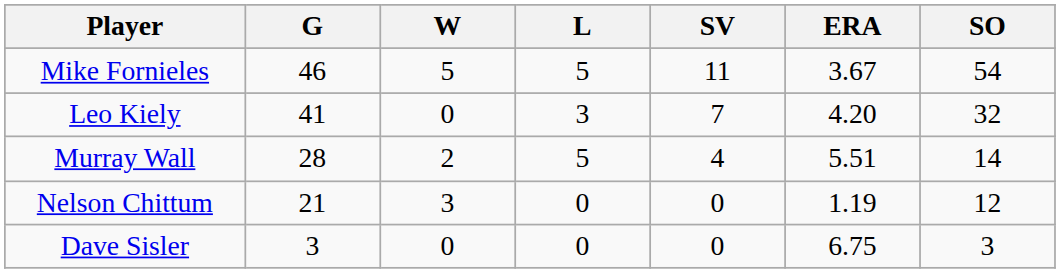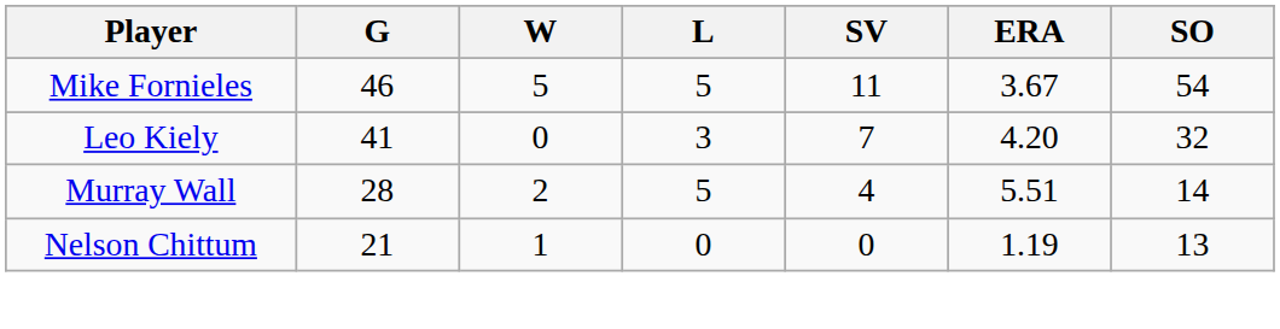 <table class="wikitable sortable">
 <tr>
 <th bgcolor="#DDDDFF" width="16%">Player</th>
 <th bgcolor="#DDDDFF" width="9%">G</th>
 <th bgcolor="#DDDDFF" width="9%">W</th>
 <th bgcolor="#DDDDFF" width="9%">L</th>
 <th bgcolor="#DDDDFF" width="9%">SV</th>
 <th bgcolor="#DDDDFF" width="9%">ERA</th>
 <th bgcolor="#DDDDFF" width="9%">SO</th>
 </tr>
 <tr align="center">
 <td><a href='#'>Mike Fornieles</a></td>
 <td>46</td>
 <td>5</td>
 <td>5</td>
 <td>11</td>
 <td>3.67</td>
 <td>54</td>
 </tr>
 <tr align=center>
 <td><a href='#'>Leo Kiely</a></td>
 <td>41</td>
 <td>0</td>
 <td>3</td>
 <td>7</td>
 <td>4.20</td>
 <td>32</td>
 </tr>
 <tr align=center>
 <td><a href='#'>Murray Wall</a></td>
 <td>28</td>
 <td>2</td>
 <td>5</td>
 <td>4</td>
 <td>5.51</td>
 <td>14</td>
 </tr>
 <tr align=center>
 <td><a href='#'>Nelson Chittum</a></td>
 <td>21</td>
-<td>3</td>
+<td>1</td>
 <td>0</td>
 <td>0</td>
 <td>1.19</td>
-<td>12</td>
-</tr>
-<tr align=center>
-<td><a href='#'>Dave Sisler</a></td>
-<td>3</td>
-<td>0</td>
-<td>0</td>
-<td>0</td>
-<td>6.75</td>
-<td>3</td>
+<td>13</td>
 </tr>
 </table>
